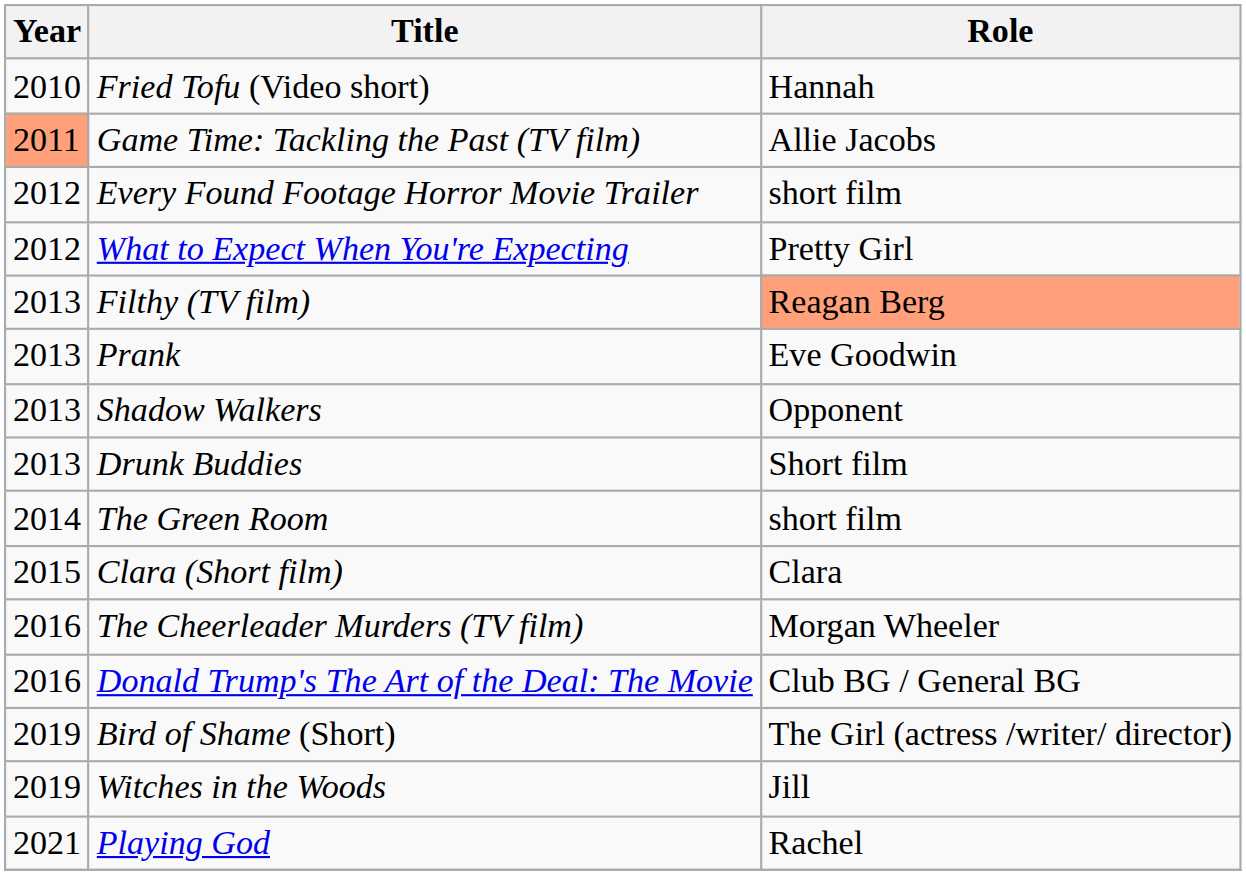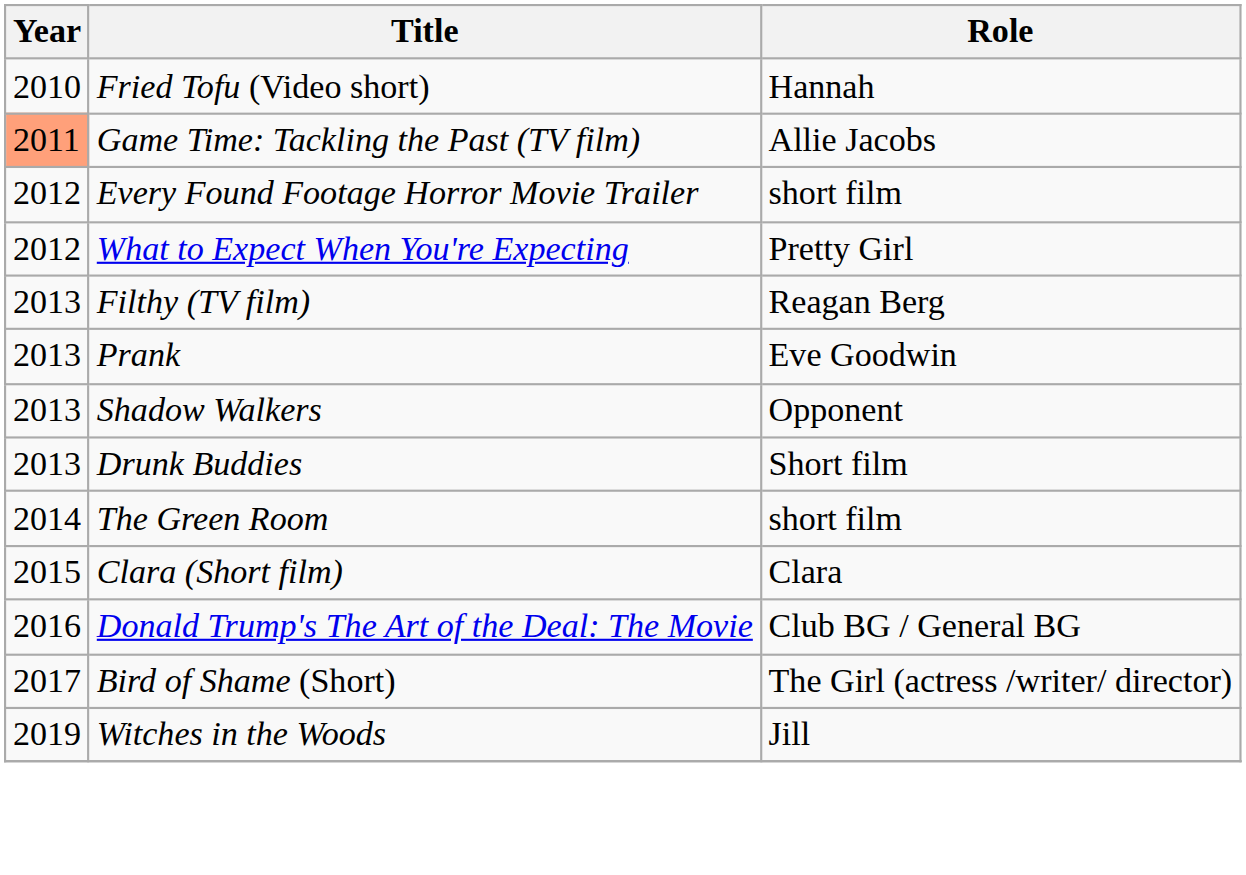 <table class="wikitable">
 <tr>
 <th>Year</th>
 <th>Title</th>
 <th>Role</th>
 </tr>
 <tr>
 <td>2010</td>
 <td><em> Fried Tofu</em> (Video short)</td>
 <td>Hannah</td>
 </tr>
 <tr>
 <td style="background: lightsalmon;">2011</td>
 <td><em>Game Time: Tackling the Past (TV film) </em></td>
 <td>Allie Jacobs</td>
 </tr>
 <tr>
 <td>2012</td>
 <td><em>Every Found Footage Horror Movie Trailer </em></td>
 <td>short film</td>
 </tr>
 <tr>
 <td>2012</td>
 <td><em> <a href='#'>What to Expect When You're Expecting</a> </em></td>
 <td>Pretty Girl</td>
 </tr>
 <tr>
 <td>2013</td>
 <td><em> Filthy (TV film) </em></td>
-<td style="background: lightsalmon;">Reagan Berg</td>
+<td>Reagan Berg</td>
 </tr>
 <tr>
 <td>2013</td>
 <td><em>Prank </em></td>
 <td>Eve Goodwin</td>
 </tr>
 <tr>
 <td>2013</td>
 <td><em> Shadow Walkers</em></td>
 <td>Opponent</td>
 </tr>
 <tr>
 <td>2013</td>
 <td><em> Drunk Buddies </em></td>
 <td>Short film</td>
 </tr>
 <tr>
 <td>2014</td>
 <td><em>The Green Room</em></td>
 <td>short film</td>
 </tr>
 <tr>
 <td>2015</td>
 <td><em> Clara (Short film) </em></td>
 <td>Clara</td>
 </tr>
 <tr>
 <td>2016</td>
-<td><em> The Cheerleader Murders (TV film) </em></td>
-<td>Morgan Wheeler</td>
-</tr>
-<tr>
-<td>2016</td>
 <td><em> <a href='#'>Donald Trump's The Art of the Deal: The Movie </a> </em></td>
 <td>Club BG / General BG</td>
 </tr>
 <tr>
-<td>2019</td>
+<td>2017</td>
 <td><em> Bird of Shame </em> (Short)</td>
 <td>The Girl (actress /writer/ director)</td>
 </tr>
 <tr>
 <td>2019</td>
 <td><em> Witches in the Woods </em></td>
 <td>Jill</td>
 </tr>
 <tr>
-<td>2021</td>
-<td><em> <a href='#'>Playing God</a> </em></td>
-<td>Rachel</td>
-</tr>
-<tr>
 </tr>
 </table>
